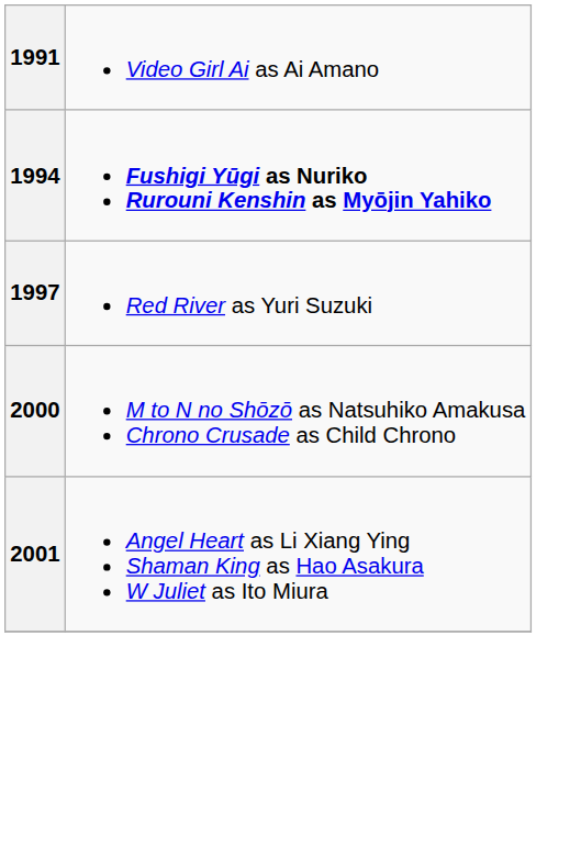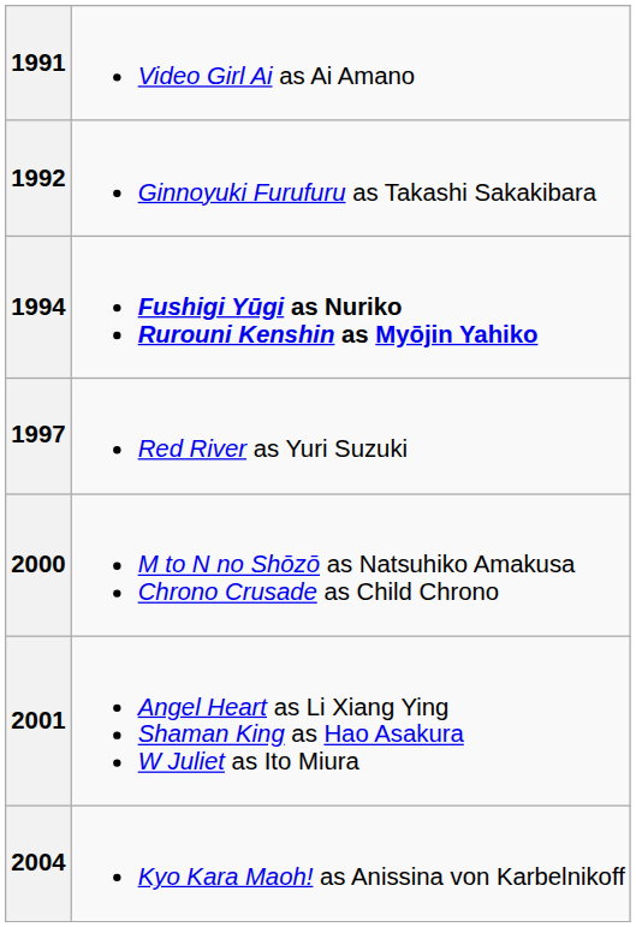 <table class="wikitable">
 <tr>
 <th>1991</th>
 <td><br><ul><li><em><a href='#'>Video Girl Ai</a></em> as Ai Amano</li></ul></td>
+</tr>
+<tr>
+<th>1992</th>
+<td><br><ul><li><em><a href='#'>Ginnoyuki Furufuru</a></em> as Takashi Sakakibara</li></ul></td>
 </tr>
 <tr>
 <th>1994</th>
 <td><strong><br><ul><li><em><a href='#'>Fushigi Yūgi</a></em> as Nuriko</li><li><em><a href='#'>Rurouni Kenshin</a></em> as <a href='#'>Myōjin Yahiko</a></li></ul></strong></td>
 </tr>
 <tr>
 <th>1997</th>
 <td><br><ul><li><em><a href='#'>Red River</a></em> as Yuri Suzuki</li></ul></td>
 </tr>
 <tr>
 <th>2000</th>
 <td><br><ul><li><em><a href='#'>M to N no Shōzō</a></em> as Natsuhiko Amakusa</li><li><em><a href='#'>Chrono Crusade</a></em> as Child Chrono</li></ul></td>
 </tr>
 <tr>
 <th>2001</th>
 <td><br><ul><li><em><a href='#'>Angel Heart</a></em> as Li Xiang Ying</li><li><em><a href='#'>Shaman King</a></em> as <a href='#'>Hao Asakura</a></li><li><em><a href='#'>W Juliet</a></em> as Ito Miura</li></ul></td>
 </tr>
 <tr>
+<th>2004</th>
+<td><br><ul><li><em><a href='#'>Kyo Kara Maoh!</a></em> as Anissina von Karbelnikoff</li></ul></td>
+</tr>
+<tr>
 </tr>
 </table>
